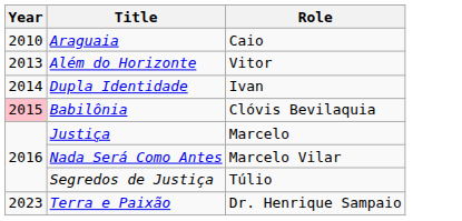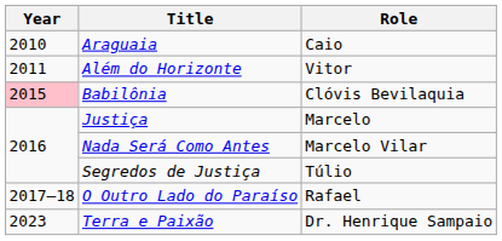 <table class="wikitable sortable">
 <tr>
 <th>Year</th>
 <th>Title</th>
 <th>Role</th>
 </tr>
 <tr>
 <td>2010</td>
 <td><em><a href='#'>Araguaia</a></em></td>
 <td>Caio</td>
 </tr>
 <tr>
-<td>2013</td>
+<td>2011</td>
 <td><em><a href='#'>Além do Horizonte</a></em></td>
 <td>Vitor</td>
-</tr>
-<tr>
-<td>2014</td>
-<td><em><a href='#'>Dupla Identidade</a></em></td>
-<td>Ivan</td>
 </tr>
 <tr>
 <td style="background: pink;">2015</td>
 <td><em><a href='#'>Babilônia</a></em></td>
 <td>Clóvis Bevilaquia</td>
 </tr>
 <tr>
 <td rowspan=3>2016</td>
 <td><em><a href='#'>Justiça</a></em></td>
 <td>Marcelo</td>
 </tr>
 <tr>
 <td><em><a href='#'>Nada Será Como Antes</a></em></td>
 <td>Marcelo Vilar</td>
 </tr>
 <tr>
 <td><em>Segredos de Justiça</em></td>
 <td>Túlio</td>
 </tr>
 <tr>
+<td>2017–18</td>
+<td><em><a href='#'>O Outro Lado do Paraíso</a></em></td>
+<td>Rafael</td>
+</tr>
+<tr>
 <td>2023</td>
 <td><em><a href='#'>Terra e Paixão</a></em></td>
 <td>Dr. Henrique Sampaio</td>
 </tr>
 </table>
